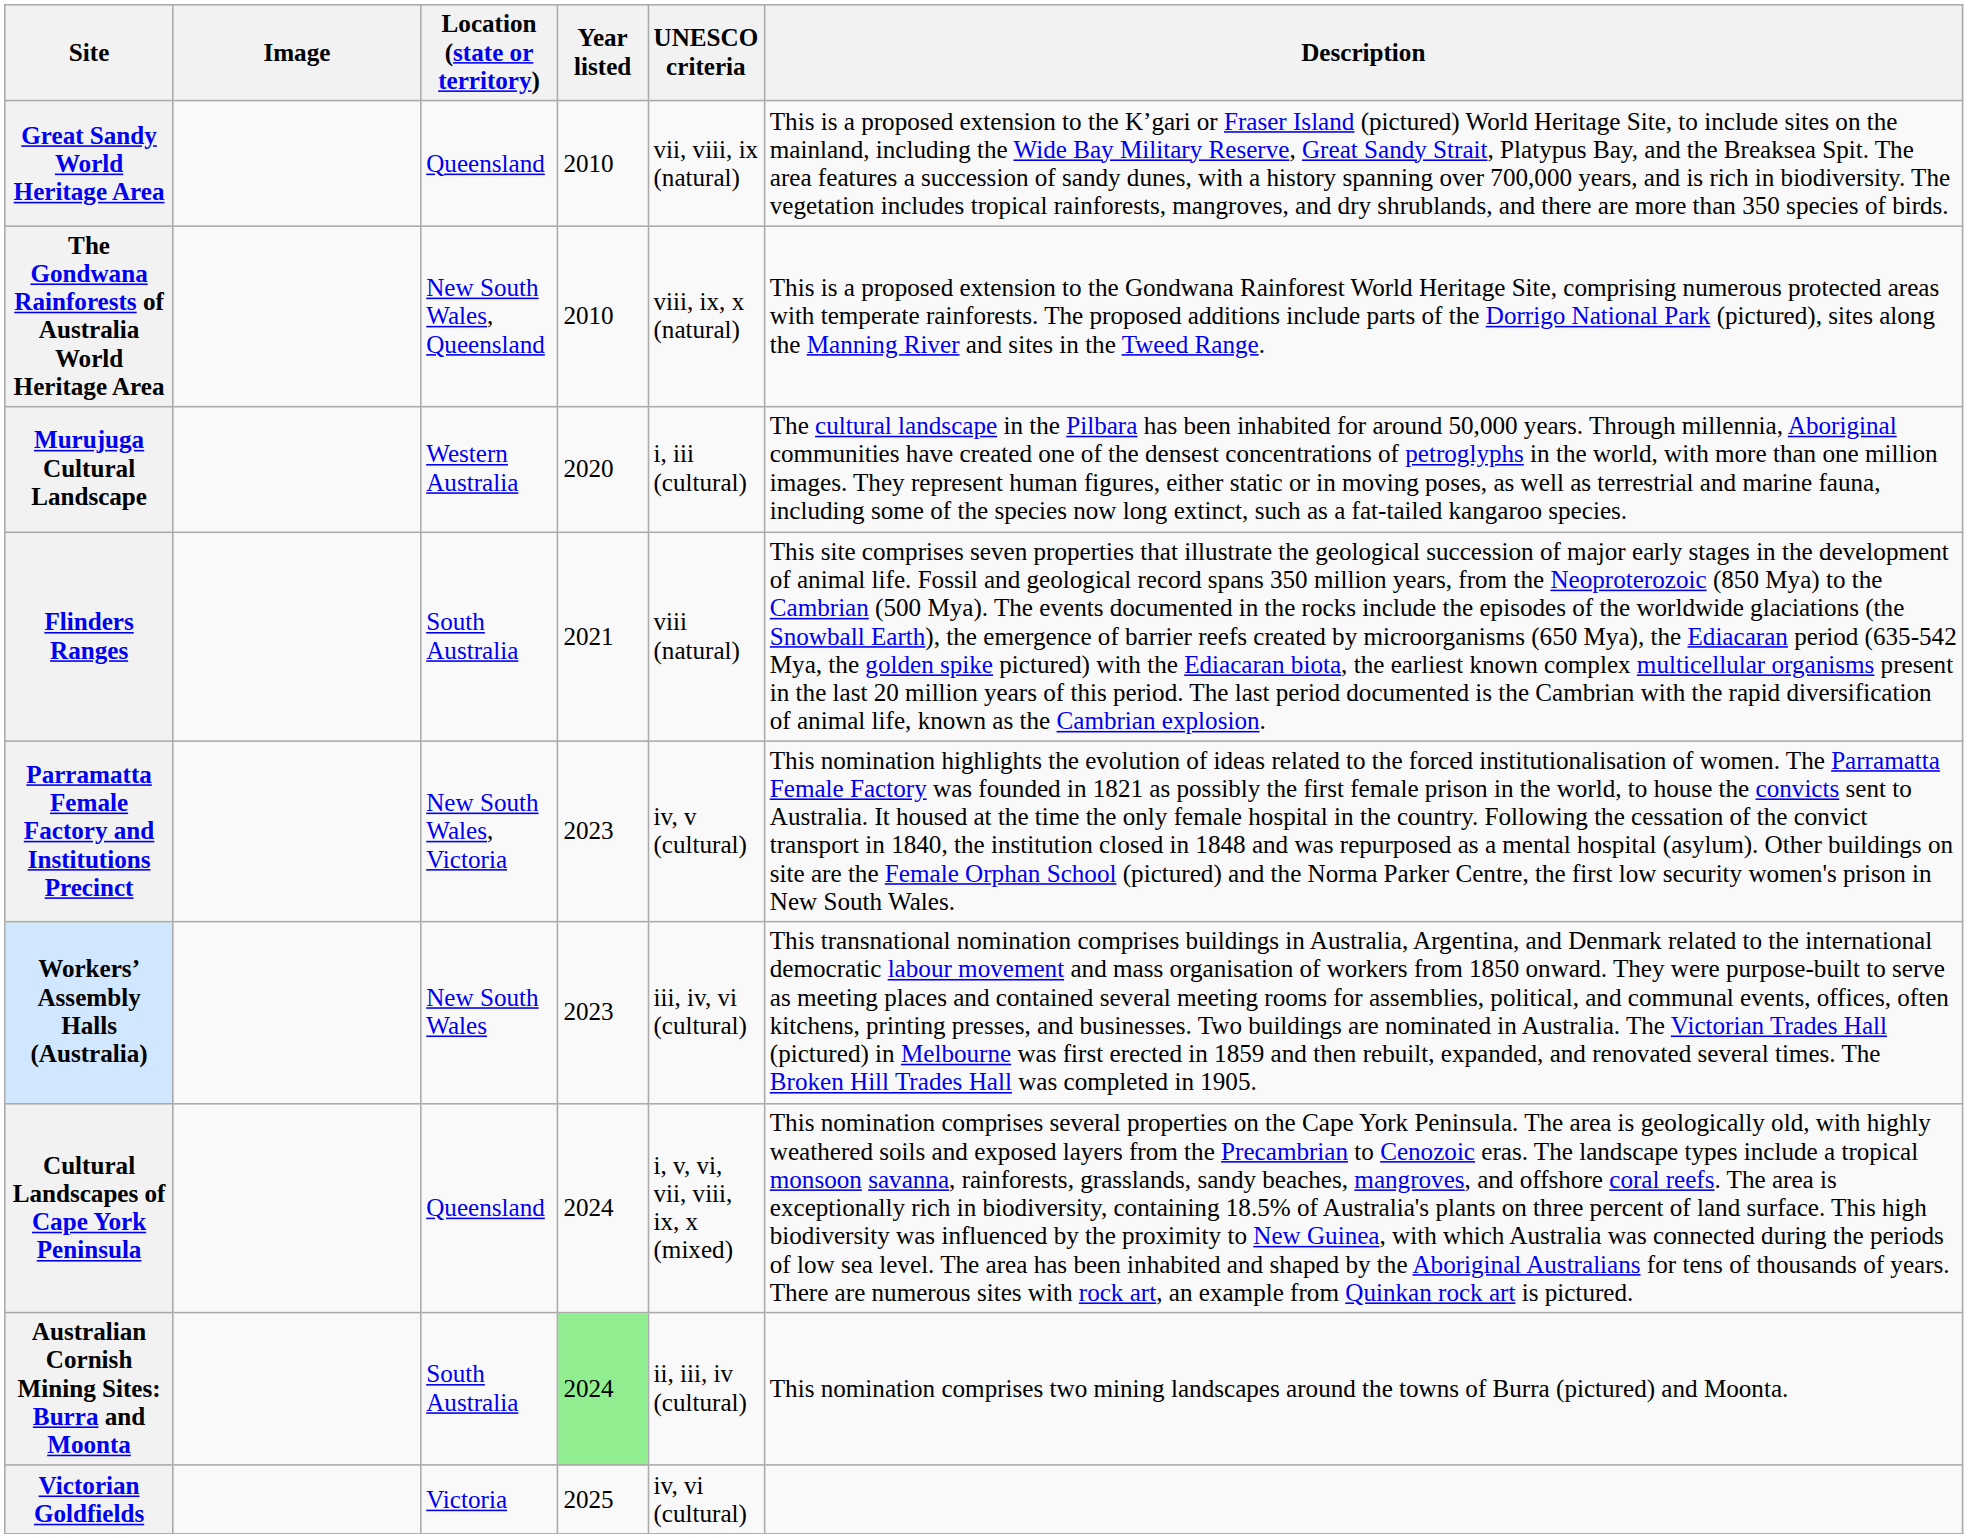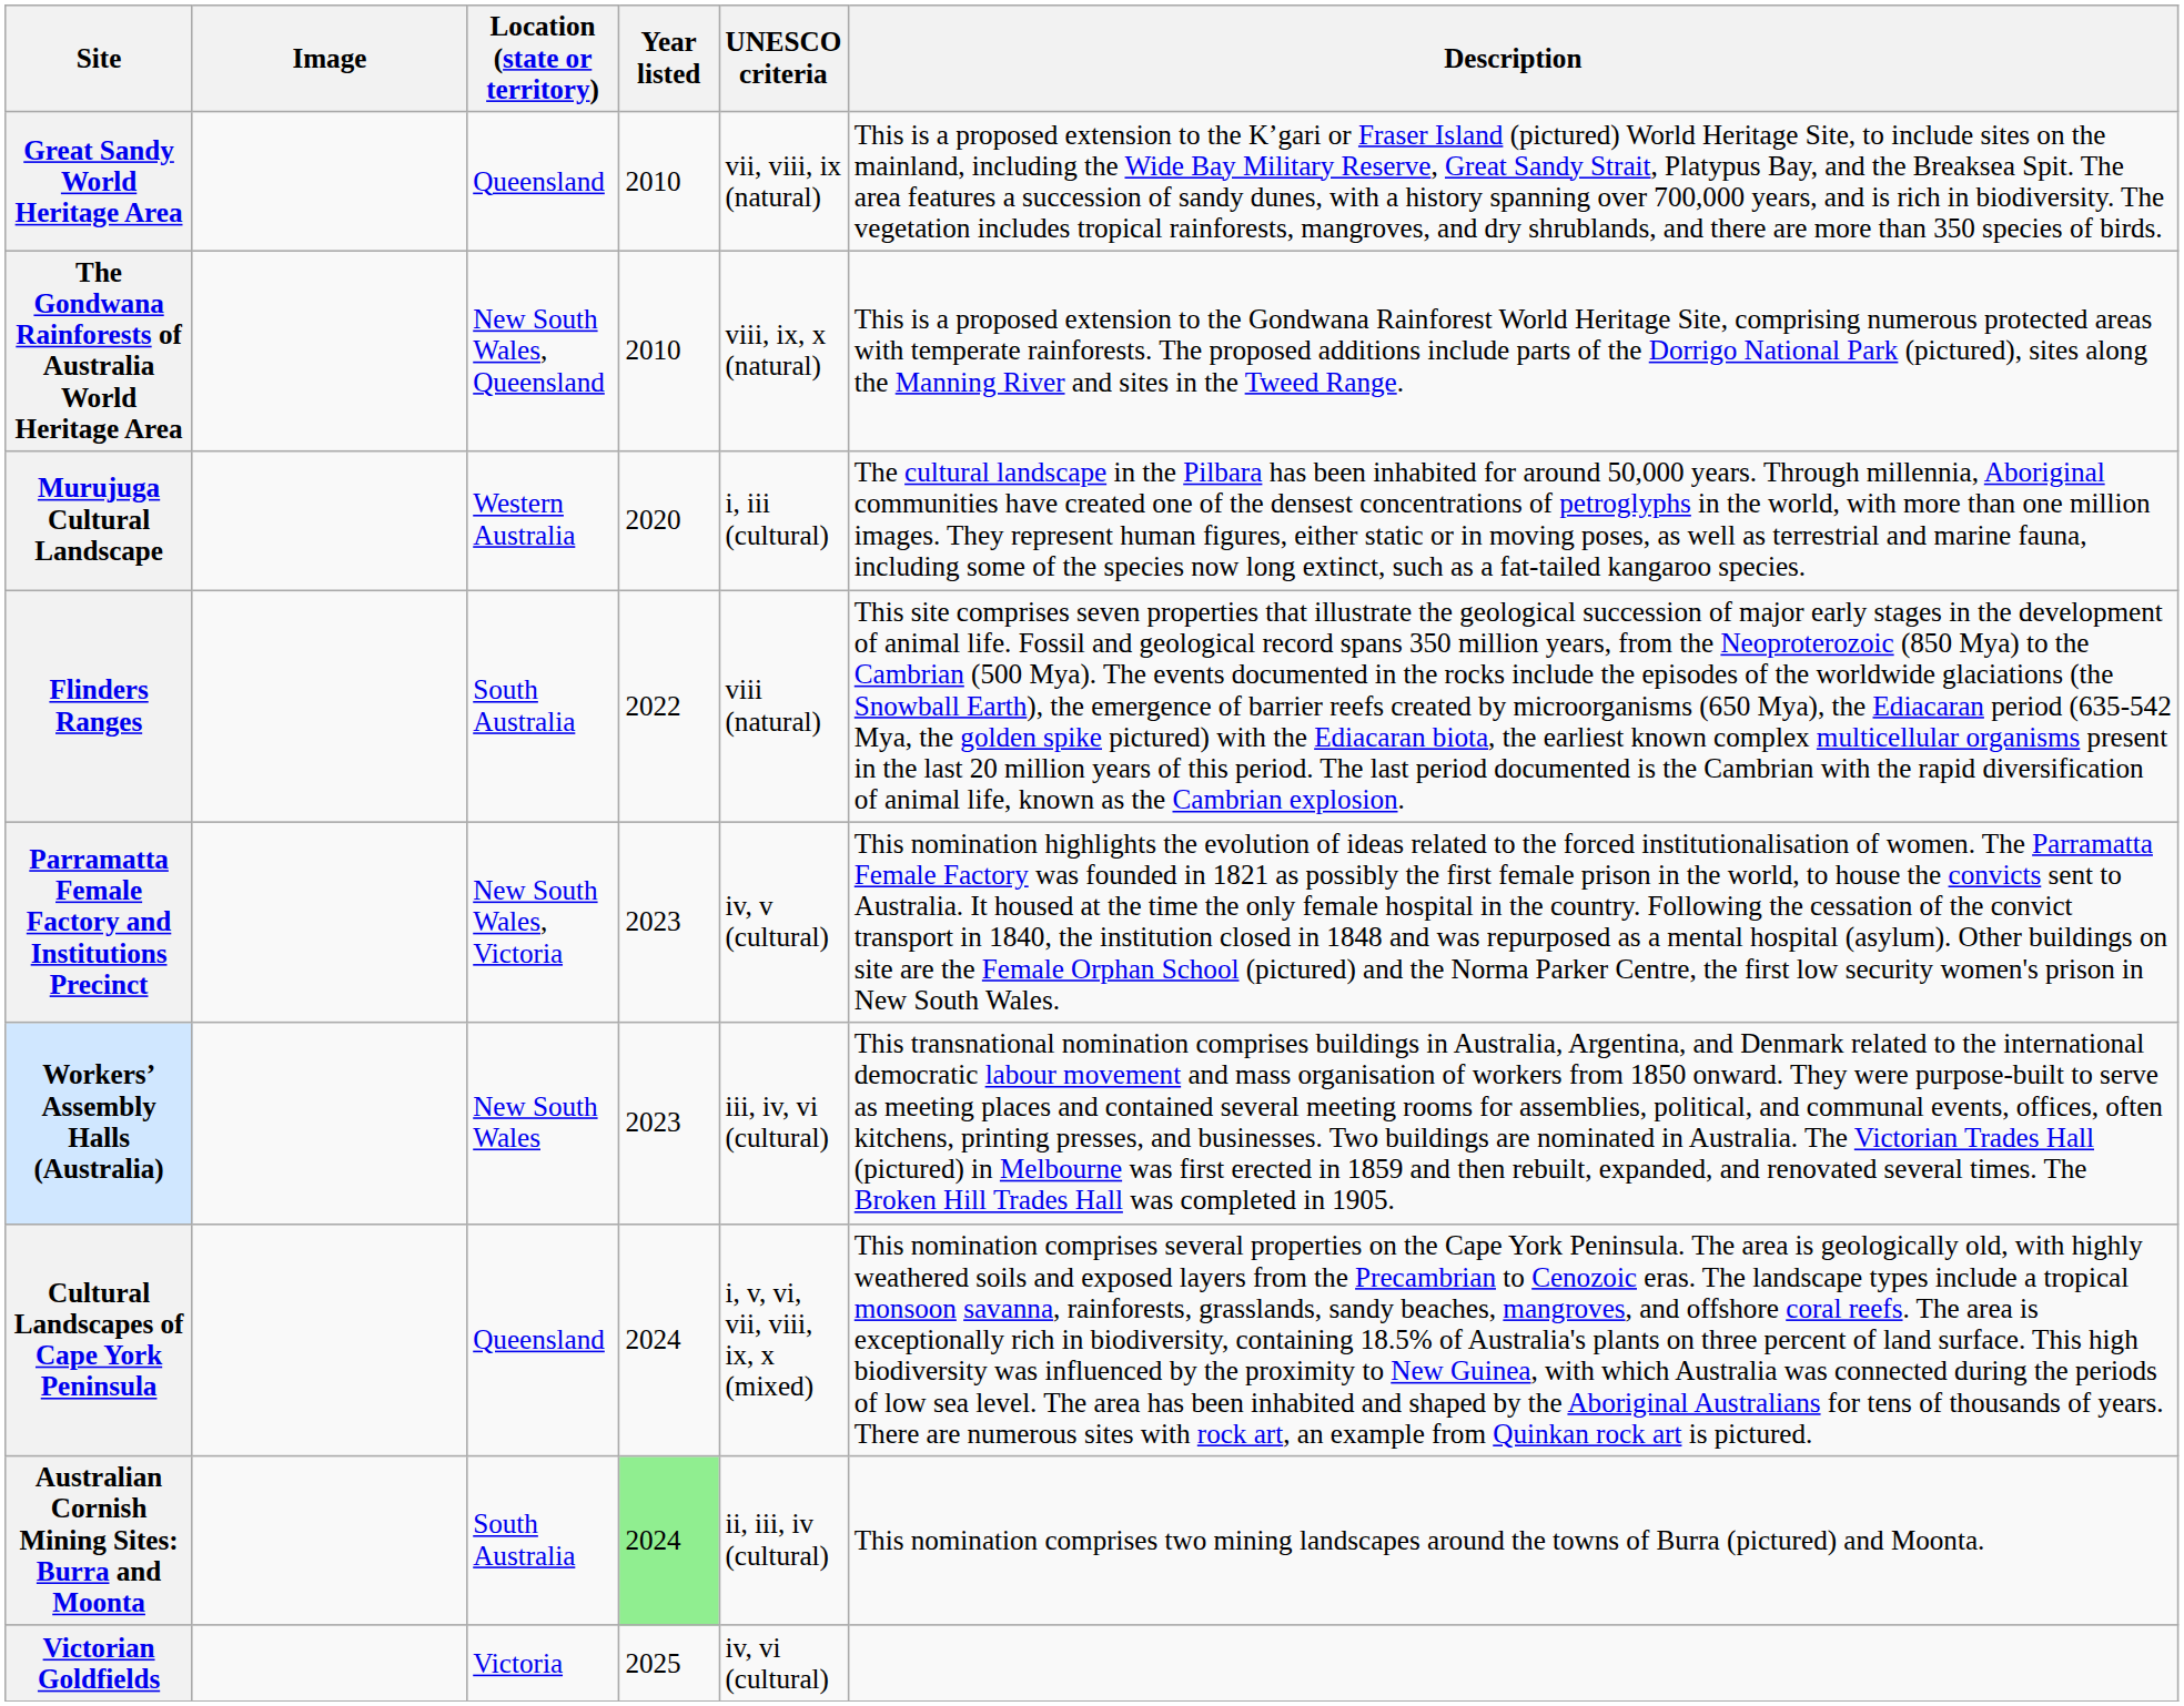 <table class="wikitable sortable plainrowheaders">
 <tr>
 <th style="width:100px;" scope="col">Site</th>
 <th class="unsortable" style="width:150px;" scope="col">Image</th>
 <th style="width:80px;" scope="col">Location (<a href='#'>state or territory</a>)</th>
 <th style="width:50px;" scope="col">Year listed</th>
 <th style="width:60px;" scope="col">UNESCO criteria</th>
 <th scope="col" class="unsortable">Description</th>
 </tr>
 <tr>
 <th scope="row"><a href='#'>Great Sandy World Heritage Area</a></th>
 <td></td>
 <td><a href='#'>Queensland</a></td>
 <td>2010</td>
 <td>vii, viii, ix (natural)</td>
 <td>This is a proposed extension to the K’gari or <a href='#'>Fraser Island</a> (pictured) World Heritage Site, to include sites on the mainland, including the <a href='#'>Wide Bay Military Reserve</a>, <a href='#'>Great Sandy Strait</a>, Platypus Bay, and the Breaksea Spit. The area features a succession of sandy dunes, with a history spanning over 700,000 years, and is rich in biodiversity. The vegetation includes tropical rainforests, mangroves, and dry shrublands, and there are more than 350 species of birds.</td>
 </tr>
 <tr>
 <th scope="row">The <a href='#'>Gondwana Rainforests</a> of Australia World Heritage Area</th>
 <td></td>
 <td><a href='#'>New South Wales</a>, <a href='#'>Queensland</a></td>
 <td>2010</td>
 <td>viii, ix, x (natural)</td>
 <td>This is a proposed extension to the Gondwana Rainforest World Heritage Site, comprising numerous protected areas with temperate rainforests. The proposed additions include parts of the <a href='#'>Dorrigo National Park</a> (pictured), sites along the <a href='#'>Manning River</a> and sites in the <a href='#'>Tweed Range</a>.</td>
 </tr>
 <tr>
 <th scope="row"><a href='#'>Murujuga</a> Cultural Landscape</th>
 <td></td>
 <td><a href='#'>Western Australia</a></td>
 <td>2020</td>
 <td>i, iii (cultural)</td>
 <td>The <a href='#'>cultural landscape</a> in the <a href='#'>Pilbara</a> has been inhabited for around 50,000 years. Through millennia, <a href='#'>Aboriginal</a> communities have created one of the densest concentrations of <a href='#'>petroglyphs</a> in the world, with more than one million images. They represent human figures, either static or in moving poses, as well as terrestrial and marine fauna, including some of the species now long extinct, such as a fat-tailed kangaroo species.</td>
 </tr>
 <tr>
 <th scope="row"><a href='#'>Flinders Ranges</a></th>
 <td></td>
 <td><a href='#'>South Australia</a></td>
-<td>2021</td>
+<td>2022</td>
 <td>viii (natural)</td>
 <td>This site comprises seven properties that illustrate the geological succession of major early stages in the development of animal life. Fossil and geological record spans 350 million years, from the <a href='#'>Neoproterozoic</a> (850 Mya) to the <a href='#'>Cambrian</a> (500 Mya). The events documented in the rocks include the episodes of the worldwide glaciations (the <a href='#'>Snowball Earth</a>), the emergence of barrier reefs created by microorganisms (650 Mya), the <a href='#'>Ediacaran</a> period (635-542 Mya, the <a href='#'>golden spike</a> pictured) with the <a href='#'>Ediacaran biota</a>, the earliest known complex <a href='#'>multicellular organisms</a> present in the last 20 million years of this period. The last period documented is the Cambrian with the rapid diversification of animal life, known as the <a href='#'>Cambrian explosion</a>.</td>
 </tr>
 <tr>
 <th scope="row"><a href='#'>Parramatta Female Factory and Institutions Precinct</a></th>
 <td></td>
 <td><a href='#'>New South Wales</a>, <a href='#'>Victoria</a></td>
 <td>2023</td>
 <td>iv, v (cultural)</td>
 <td>This nomination highlights the evolution of ideas related to the forced institutionalisation of women. The <a href='#'>Parramatta Female Factory</a> was founded in 1821 as possibly the first female prison in the world, to house the <a href='#'>convicts</a> sent to Australia. It housed at the time the only female hospital in the country. Following the cessation of the convict transport in 1840, the institution closed in 1848 and was repurposed as a mental hospital (asylum). Other buildings on site are the <a href='#'>Female Orphan School</a> (pictured) and the Norma Parker Centre, the first low security women's prison in New South Wales.</td>
 </tr>
 <tr>
 <th scope="row" style="background:#D0E7FF;">Workers’ Assembly Halls (Australia)</th>
 <td></td>
 <td><a href='#'>New South Wales</a></td>
 <td>2023</td>
 <td>iii, iv, vi (cultural)</td>
 <td>This transnational nomination comprises buildings in Australia, Argentina, and Denmark related to the international democratic <a href='#'>labour movement</a> and mass organisation of workers from 1850 onward. They were purpose-built to serve as meeting places and contained several meeting rooms for assemblies, political, and communal events, offices, often kitchens, printing presses, and businesses. Two buildings are nominated in Australia. The <a href='#'>Victorian Trades Hall</a> (pictured) in <a href='#'>Melbourne</a> was first erected in 1859 and then rebuilt, expanded, and renovated several times. The <a href='#'>Broken Hill Trades Hall</a> was completed in 1905.</td>
 </tr>
 <tr>
 <th scope="row">Cultural Landscapes of <a href='#'>Cape York Peninsula</a></th>
 <td></td>
 <td><a href='#'>Queensland</a></td>
 <td>2024</td>
 <td>i, v, vi, vii, viii, ix, x (mixed)</td>
 <td>This nomination comprises several properties on the Cape York Peninsula. The area is geologically old, with highly weathered soils and exposed layers from the <a href='#'>Precambrian</a> to <a href='#'>Cenozoic</a> eras. The landscape types include a tropical <a href='#'>monsoon</a> <a href='#'>savanna</a>, rainforests, grasslands, sandy beaches, <a href='#'>mangroves</a>, and offshore <a href='#'>coral reefs</a>. The area is exceptionally rich in biodiversity, containing 18.5% of Australia's plants on three percent of land surface. This high biodiversity was influenced by the proximity to <a href='#'>New Guinea</a>, with which Australia was connected during the periods of low sea level. The area has been inhabited and shaped by the <a href='#'>Aboriginal Australians</a> for tens of thousands of years. There are numerous sites with <a href='#'>rock art</a>, an example from <a href='#'>Quinkan rock art</a> is pictured.</td>
 </tr>
 <tr>
 <th scope="row">Australian Cornish Mining Sites: <a href='#'>Burra</a> and <a href='#'>Moonta</a></th>
 <td></td>
 <td><a href='#'>South Australia</a></td>
 <td style="background: lightgreen;">2024</td>
 <td>ii, iii, iv (cultural)</td>
 <td>This nomination comprises two mining landscapes around the towns of Burra (pictured) and Moonta.</td>
 </tr>
 <tr>
 <th scope="row"><a href='#'>Victorian Goldfields</a></th>
 <td></td>
 <td><a href='#'>Victoria</a></td>
 <td>2025</td>
 <td>iv, vi (cultural)</td>
 <td></td>
 </tr>
 <tr>
 </tr>
 </table>
